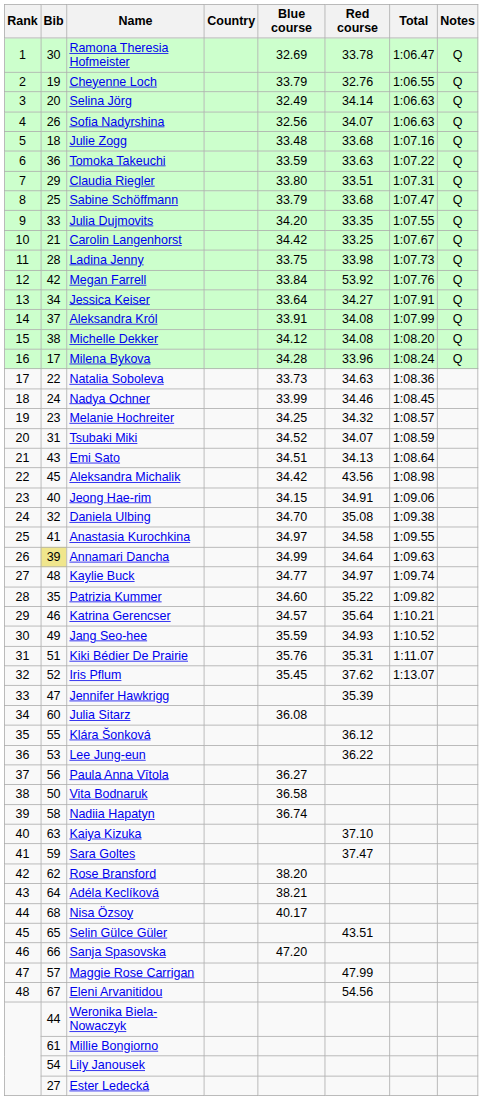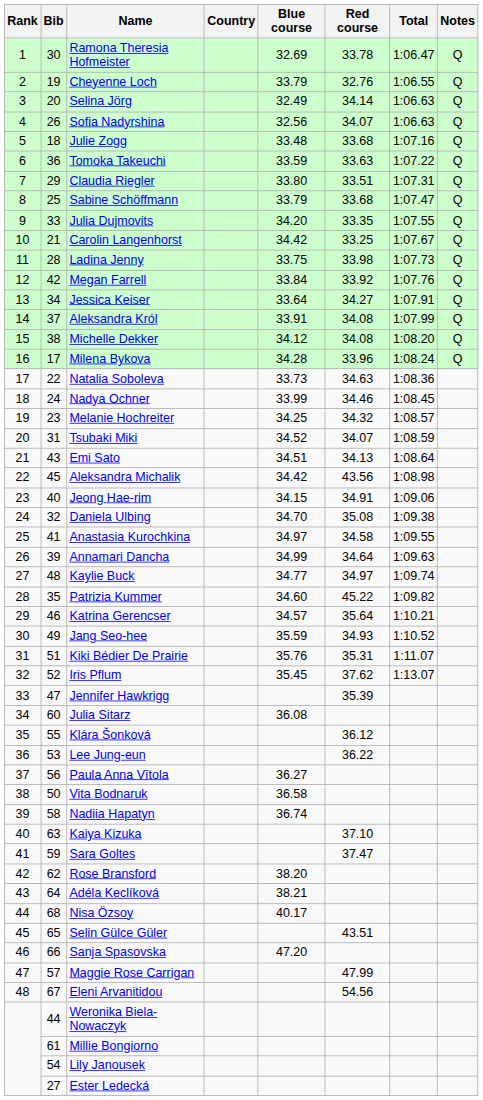 <table class="wikitable sortable" style="text-align:center">
 <tr>
 <th>Rank</th>
 <th>Bib</th>
 <th>Name</th>
 <th>Country</th>
 <th>Blue course</th>
 <th>Red course</th>
 <th>Total</th>
 <th>Notes</th>
 </tr>
 <tr bgcolor=ccffcc>
 <td>1</td>
 <td>30</td>
 <td align=left><a href='#'>Ramona Theresia Hofmeister</a></td>
 <td align=left></td>
 <td>32.69</td>
 <td>33.78</td>
 <td>1:06.47</td>
 <td>Q</td>
 </tr>
 <tr bgcolor=ccffcc>
 <td>2</td>
 <td>19</td>
 <td align=left><a href='#'>Cheyenne Loch</a></td>
 <td align=left></td>
 <td>33.79</td>
 <td>32.76</td>
 <td>1:06.55</td>
 <td>Q</td>
 </tr>
 <tr bgcolor=ccffcc>
 <td>3</td>
 <td>20</td>
 <td align=left><a href='#'>Selina Jörg</a></td>
 <td align=left></td>
 <td>32.49</td>
 <td>34.14</td>
 <td>1:06.63</td>
 <td>Q</td>
 </tr>
 <tr bgcolor="ccffcc">
 <td>4</td>
 <td>26</td>
 <td align=left><a href='#'>Sofia Nadyrshina</a></td>
 <td align=left></td>
 <td>32.56</td>
 <td>34.07</td>
 <td>1:06.63</td>
 <td>Q</td>
 </tr>
 <tr bgcolor=ccffcc>
 <td>5</td>
 <td>18</td>
 <td align=left><a href='#'>Julie Zogg</a></td>
 <td align=left></td>
 <td>33.48</td>
 <td>33.68</td>
 <td>1:07.16</td>
 <td>Q</td>
 </tr>
 <tr bgcolor=ccffcc>
 <td>6</td>
 <td>36</td>
 <td align=left><a href='#'>Tomoka Takeuchi</a></td>
 <td align=left></td>
 <td>33.59</td>
 <td>33.63</td>
 <td>1:07.22</td>
 <td>Q</td>
 </tr>
 <tr bgcolor=ccffcc>
 <td>7</td>
 <td>29</td>
 <td align=left><a href='#'>Claudia Riegler</a></td>
 <td align=left></td>
 <td>33.80</td>
 <td>33.51</td>
 <td>1:07.31</td>
 <td>Q</td>
 </tr>
 <tr bgcolor=ccffcc>
 <td>8</td>
 <td>25</td>
 <td align=left><a href='#'>Sabine Schöffmann</a></td>
 <td align=left></td>
 <td>33.79</td>
 <td>33.68</td>
 <td>1:07.47</td>
 <td>Q</td>
 </tr>
 <tr bgcolor=ccffcc>
 <td>9</td>
 <td>33</td>
 <td align=left><a href='#'>Julia Dujmovits</a></td>
 <td align=left></td>
 <td>34.20</td>
 <td>33.35</td>
 <td>1:07.55</td>
 <td>Q</td>
 </tr>
 <tr bgcolor=ccffcc>
 <td>10</td>
 <td>21</td>
 <td align=left><a href='#'>Carolin Langenhorst</a></td>
 <td align=left></td>
 <td>34.42</td>
 <td>33.25</td>
 <td>1:07.67</td>
 <td>Q</td>
 </tr>
 <tr bgcolor=ccffcc>
 <td>11</td>
 <td>28</td>
 <td align=left><a href='#'>Ladina Jenny</a></td>
 <td align=left></td>
 <td>33.75</td>
 <td>33.98</td>
 <td>1:07.73</td>
 <td>Q</td>
 </tr>
 <tr bgcolor=ccffcc>
 <td>12</td>
 <td>42</td>
 <td align=left><a href='#'>Megan Farrell</a></td>
 <td align=left></td>
 <td>33.84</td>
-<td>53.92</td>
+<td>33.92</td>
 <td>1:07.76</td>
 <td>Q</td>
 </tr>
 <tr bgcolor=ccffcc>
 <td>13</td>
 <td>34</td>
 <td align=left><a href='#'>Jessica Keiser</a></td>
 <td align=left></td>
 <td>33.64</td>
 <td>34.27</td>
 <td>1:07.91</td>
 <td>Q</td>
 </tr>
 <tr bgcolor=ccffcc>
 <td>14</td>
 <td>37</td>
 <td align=left><a href='#'>Aleksandra Król</a></td>
 <td align=left></td>
 <td>33.91</td>
 <td>34.08</td>
 <td>1:07.99</td>
 <td>Q</td>
 </tr>
 <tr bgcolor=ccffcc>
 <td>15</td>
 <td>38</td>
 <td align=left><a href='#'>Michelle Dekker</a></td>
 <td align=left></td>
 <td>34.12</td>
 <td>34.08</td>
 <td>1:08.20</td>
 <td>Q</td>
 </tr>
 <tr bgcolor=ccffcc>
 <td>16</td>
 <td>17</td>
 <td align=left><a href='#'>Milena Bykova</a></td>
 <td align=left></td>
 <td>34.28</td>
 <td>33.96</td>
 <td>1:08.24</td>
 <td>Q</td>
 </tr>
 <tr>
 <td>17</td>
 <td>22</td>
 <td align=left><a href='#'>Natalia Soboleva</a></td>
 <td align=left></td>
 <td>33.73</td>
 <td>34.63</td>
 <td>1:08.36</td>
 <td></td>
 </tr>
 <tr>
 <td>18</td>
 <td>24</td>
 <td align=left><a href='#'>Nadya Ochner</a></td>
 <td align=left></td>
 <td>33.99</td>
 <td>34.46</td>
 <td>1:08.45</td>
 <td></td>
 </tr>
 <tr>
 <td>19</td>
 <td>23</td>
 <td align=left><a href='#'>Melanie Hochreiter</a></td>
 <td align=left></td>
 <td>34.25</td>
 <td>34.32</td>
 <td>1:08.57</td>
 <td></td>
 </tr>
 <tr>
 <td>20</td>
 <td>31</td>
 <td align=left><a href='#'>Tsubaki Miki</a></td>
 <td align=left></td>
 <td>34.52</td>
 <td>34.07</td>
 <td>1:08.59</td>
 <td></td>
 </tr>
 <tr>
 <td>21</td>
 <td>43</td>
 <td align=left><a href='#'>Emi Sato</a></td>
 <td align=left></td>
 <td>34.51</td>
 <td>34.13</td>
 <td>1:08.64</td>
 <td></td>
 </tr>
 <tr>
 <td>22</td>
 <td>45</td>
 <td align=left><a href='#'>Aleksandra Michalik</a></td>
 <td align=left></td>
 <td>34.42</td>
 <td>43.56</td>
 <td>1:08.98</td>
 <td></td>
 </tr>
 <tr>
 <td>23</td>
 <td>40</td>
 <td align=left><a href='#'>Jeong Hae-rim</a></td>
 <td align=left></td>
 <td>34.15</td>
 <td>34.91</td>
 <td>1:09.06</td>
 <td></td>
 </tr>
 <tr>
 <td>24</td>
 <td>32</td>
 <td align=left><a href='#'>Daniela Ulbing</a></td>
 <td align=left></td>
 <td>34.70</td>
 <td>35.08</td>
 <td>1:09.38</td>
 <td></td>
 </tr>
 <tr>
 <td>25</td>
 <td>41</td>
 <td align=left><a href='#'>Anastasia Kurochkina</a></td>
 <td align=left></td>
 <td>34.97</td>
 <td>34.58</td>
 <td>1:09.55</td>
 <td></td>
 </tr>
 <tr>
 <td>26</td>
-<td style="background: khaki;">39</td>
+<td>39</td>
 <td align=left><a href='#'>Annamari Dancha</a></td>
 <td align=left></td>
 <td>34.99</td>
 <td>34.64</td>
 <td>1:09.63</td>
 <td></td>
 </tr>
 <tr>
 <td>27</td>
 <td>48</td>
 <td align=left><a href='#'>Kaylie Buck</a></td>
 <td align=left></td>
 <td>34.77</td>
 <td>34.97</td>
 <td>1:09.74</td>
 <td></td>
 </tr>
 <tr>
 <td>28</td>
 <td>35</td>
 <td align=left><a href='#'>Patrizia Kummer</a></td>
 <td align=left></td>
 <td>34.60</td>
-<td>35.22</td>
+<td>45.22</td>
 <td>1:09.82</td>
 <td></td>
 </tr>
 <tr>
 <td>29</td>
 <td>46</td>
 <td align=left><a href='#'>Katrina Gerencser</a></td>
 <td align=left></td>
 <td>34.57</td>
 <td>35.64</td>
 <td>1:10.21</td>
 <td></td>
 </tr>
 <tr>
 <td>30</td>
 <td>49</td>
 <td align=left><a href='#'>Jang Seo-hee</a></td>
 <td align=left></td>
 <td>35.59</td>
 <td>34.93</td>
 <td>1:10.52</td>
 <td></td>
 </tr>
 <tr>
 <td>31</td>
 <td>51</td>
 <td align=left><a href='#'>Kiki Bédier De Prairie</a></td>
 <td align=left></td>
 <td>35.76</td>
 <td>35.31</td>
 <td>1:11.07</td>
 <td></td>
 </tr>
 <tr>
 <td>32</td>
 <td>52</td>
 <td align=left><a href='#'>Iris Pflum</a></td>
 <td align=left></td>
 <td>35.45</td>
 <td>37.62</td>
 <td>1:13.07</td>
 <td></td>
 </tr>
 <tr>
 <td>33</td>
 <td>47</td>
 <td align=left><a href='#'>Jennifer Hawkrigg</a></td>
 <td align=left></td>
 <td></td>
 <td>35.39</td>
 <td></td>
 <td></td>
 </tr>
 <tr>
 <td>34</td>
 <td>60</td>
 <td align=left><a href='#'>Julia Sitarz</a></td>
 <td align=left></td>
 <td>36.08</td>
 <td></td>
 <td></td>
 <td></td>
 </tr>
 <tr>
 <td>35</td>
 <td>55</td>
 <td align=left><a href='#'>Klára Šonková</a></td>
 <td align=left></td>
 <td></td>
 <td>36.12</td>
 <td></td>
 <td></td>
 </tr>
 <tr>
 <td>36</td>
 <td>53</td>
 <td align=left><a href='#'>Lee Jung-eun</a></td>
 <td align=left></td>
 <td></td>
 <td>36.22</td>
 <td></td>
 <td></td>
 </tr>
 <tr>
 <td>37</td>
 <td>56</td>
 <td align=left><a href='#'>Paula Anna Vītola</a></td>
 <td align=left></td>
 <td>36.27</td>
 <td></td>
 <td></td>
 <td></td>
 </tr>
 <tr>
 <td>38</td>
 <td>50</td>
 <td align=left><a href='#'>Vita Bodnaruk</a></td>
 <td align=left></td>
 <td>36.58</td>
 <td></td>
 <td></td>
 <td></td>
 </tr>
 <tr>
 <td>39</td>
 <td>58</td>
 <td align=left><a href='#'>Nadiia Hapatyn</a></td>
 <td align=left></td>
 <td>36.74</td>
 <td></td>
 <td></td>
 <td></td>
 </tr>
 <tr>
 <td>40</td>
 <td>63</td>
 <td align=left><a href='#'>Kaiya Kizuka</a></td>
 <td align=left></td>
 <td></td>
 <td>37.10</td>
 <td></td>
 <td></td>
 </tr>
 <tr>
 <td>41</td>
 <td>59</td>
 <td align=left><a href='#'>Sara Goltes</a></td>
 <td align=left></td>
 <td></td>
 <td>37.47</td>
 <td></td>
 <td></td>
 </tr>
 <tr>
 <td>42</td>
 <td>62</td>
 <td align=left><a href='#'>Rose Bransford</a></td>
 <td align=left></td>
 <td>38.20</td>
 <td></td>
 <td></td>
 <td></td>
 </tr>
 <tr>
 <td>43</td>
 <td>64</td>
 <td align=left><a href='#'>Adéla Keclíková</a></td>
 <td align=left></td>
 <td>38.21</td>
 <td></td>
 <td></td>
 <td></td>
 </tr>
 <tr>
 <td>44</td>
 <td>68</td>
 <td align=left><a href='#'>Nisa Özsoy</a></td>
 <td align=left></td>
 <td>40.17</td>
 <td></td>
 <td></td>
 <td></td>
 </tr>
 <tr>
 <td>45</td>
 <td>65</td>
 <td align=left><a href='#'>Selin Gülce Güler</a></td>
 <td align=left></td>
 <td></td>
 <td>43.51</td>
 <td></td>
 <td></td>
 </tr>
 <tr>
 <td>46</td>
 <td>66</td>
 <td align=left><a href='#'>Sanja Spasovska</a></td>
 <td align=left></td>
 <td>47.20</td>
 <td></td>
 <td></td>
 <td></td>
 </tr>
 <tr>
 <td>47</td>
 <td>57</td>
 <td align=left><a href='#'>Maggie Rose Carrigan</a></td>
 <td align=left></td>
 <td></td>
 <td>47.99</td>
 <td></td>
 <td></td>
 </tr>
 <tr>
 <td>48</td>
 <td>67</td>
 <td align=left><a href='#'>Eleni Arvanitidou</a></td>
 <td align=left></td>
 <td></td>
 <td>54.56</td>
 <td></td>
 <td></td>
 </tr>
 <tr>
 <td rowspan=4></td>
 <td>44</td>
 <td align=left><a href='#'>Weronika Biela-Nowaczyk</a></td>
 <td align=left></td>
 <td></td>
 <td></td>
 <td></td>
 <td></td>
 </tr>
 <tr>
 <td>61</td>
 <td align=left><a href='#'>Millie Bongiorno</a></td>
 <td align=left></td>
 <td></td>
 <td></td>
 <td></td>
 <td></td>
 </tr>
 <tr>
 <td>54</td>
 <td align=left><a href='#'>Lily Janousek</a></td>
 <td align=left></td>
 <td></td>
 <td></td>
 <td></td>
 <td></td>
 </tr>
 <tr>
 <td>27</td>
 <td align=left><a href='#'>Ester Ledecká</a></td>
 <td align=left></td>
 <td></td>
 <td></td>
 <td></td>
 <td></td>
 </tr>
 </table>
